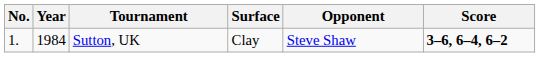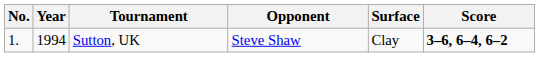 <table class="sortable wikitable" style=font-size:97%>
 <tr>
 <th>No.</th>
 <th>Year</th>
 <th style="width:160px">Tournament</th>
+<th style="width:140px">Opponent</th>
 <th style="width:50px">Surface</th>
-<th style="width:140px">Opponent</th>
 <th style="width:110px" class="unsortable">Score</th>
 </tr>
 <tr>
 <td>1.</td>
-<td>1984</td>
+<td>1994</td>
 <td><a href='#'>Sutton</a>, UK</td>
+<td> <a href='#'>Steve Shaw</a></td>
 <td>Clay</td>
-<td> <a href='#'>Steve Shaw</a></td>
 <td><strong>3–6, 6–4, 6–2</strong></td>
 </tr>
 </table>
